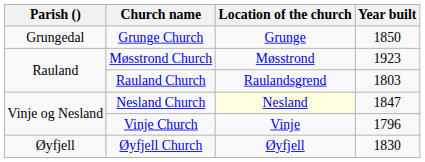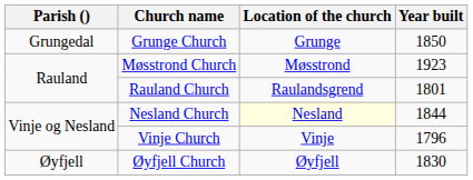 <table class="wikitable" style="text-align:center">
 <tr>
 <th>Parish ()</th>
 <th>Church name</th>
 <th>Location of the church</th>
 <th>Year built</th>
 </tr>
 <tr>
 <td rowspan="1">Grungedal</td>
 <td><a href='#'>Grunge Church</a></td>
 <td><a href='#'>Grunge</a></td>
 <td>1850</td>
 </tr>
 <tr>
 <td rowspan="2">Rauland</td>
 <td><a href='#'>Møsstrond Church</a></td>
 <td><a href='#'>Møsstrond</a></td>
 <td>1923</td>
 </tr>
 <tr>
 <td><a href='#'>Rauland Church</a></td>
 <td><a href='#'>Raulandsgrend</a></td>
-<td>1803</td>
+<td>1801</td>
 </tr>
 <tr>
 <td rowspan="2">Vinje og Nesland</td>
 <td><a href='#'>Nesland Church</a></td>
 <td style="background: lightyellow;"><a href='#'>Nesland</a></td>
-<td>1847</td>
+<td>1844</td>
 </tr>
 <tr>
 <td><a href='#'>Vinje Church</a></td>
 <td><a href='#'>Vinje</a></td>
 <td>1796</td>
 </tr>
 <tr>
 <td rowspan="1">Øyfjell</td>
 <td><a href='#'>Øyfjell Church</a></td>
 <td><a href='#'>Øyfjell</a></td>
 <td>1830</td>
 </tr>
 </table>
